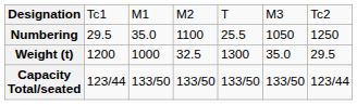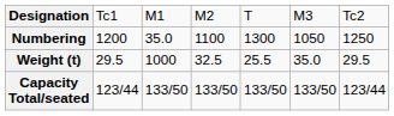 <table class="wikitable">
 <tr>
 <th>Designation</th>
 <td>Tc1</td>
 <td>M1</td>
 <td>M2</td>
 <td>T</td>
 <td>M3</td>
 <td>Tc2</td>
 </tr>
 <tr>
 <th>Numbering</th>
-<td>29.5</td>
+<td>1200</td>
 <td>35.0</td>
 <td>1100</td>
-<td>25.5</td>
+<td>1300</td>
 <td>1050</td>
 <td>1250</td>
 </tr>
 <tr>
 <th>Weight (t)</th>
-<td>1200</td>
+<td>29.5</td>
 <td>1000</td>
 <td>32.5</td>
-<td>1300</td>
+<td>25.5</td>
 <td>35.0</td>
 <td>29.5</td>
 </tr>
 <tr>
 <th>Capacity<br>Total/seated</th>
 <td>123/44</td>
 <td>133/50</td>
 <td>133/50</td>
 <td>133/50</td>
 <td>133/50</td>
 <td>123/44</td>
 </tr>
 </table>
